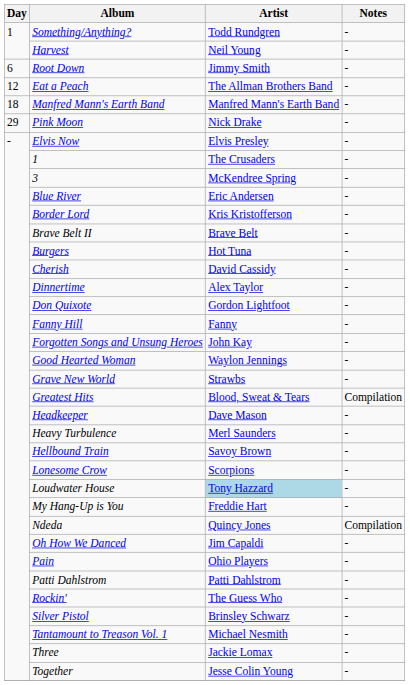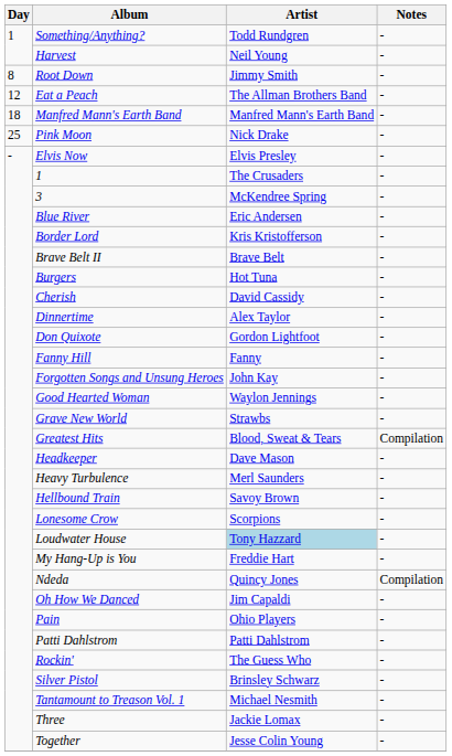 <table class="wikitable">
 <tr>
 <th>Day</th>
 <th>Album</th>
 <th>Artist</th>
 <th>Notes</th>
 </tr>
 <tr>
 <td rowspan="2" valign="top">1</td>
 <td><em><a href='#'>Something/Anything?</a></em></td>
 <td><a href='#'>Todd Rundgren</a></td>
 <td>-</td>
 </tr>
 <tr>
 <td><em><a href='#'>Harvest</a></em></td>
 <td><a href='#'>Neil Young</a></td>
 <td>-</td>
 </tr>
 <tr>
-<td rowspan="1" valign="top">6</td>
+<td rowspan="1" valign="top">8</td>
 <td><em><a href='#'>Root Down</a></em></td>
 <td><a href='#'>Jimmy Smith</a></td>
 <td>-</td>
 </tr>
 <tr>
 <td rowspan="1" valign="top">12</td>
 <td><em><a href='#'>Eat a Peach</a></em></td>
 <td><a href='#'>The Allman Brothers Band</a></td>
 <td>-</td>
 </tr>
 <tr>
 <td rowspan="1" valign="top">18</td>
 <td><em><a href='#'>Manfred Mann's Earth Band</a></em></td>
 <td><a href='#'>Manfred Mann's Earth Band</a></td>
 <td>-</td>
 </tr>
 <tr>
-<td rowspan="1" valign="top">29</td>
+<td rowspan="1" valign="top">25</td>
 <td><em><a href='#'>Pink Moon</a></em></td>
 <td><a href='#'>Nick Drake</a></td>
 <td>-</td>
 </tr>
 <tr>
 <td rowspan="30" valign="top">-</td>
 <td><em><a href='#'>Elvis Now</a></em></td>
 <td><a href='#'>Elvis Presley</a></td>
 <td>-</td>
 </tr>
 <tr>
 <td><em>1</em></td>
 <td><a href='#'>The Crusaders</a></td>
 <td>-</td>
 </tr>
 <tr>
 <td><em>3</em></td>
 <td><a href='#'>McKendree Spring</a></td>
 <td>-</td>
 </tr>
 <tr>
 <td><em><a href='#'>Blue River</a></em></td>
 <td><a href='#'>Eric Andersen</a></td>
 <td>-</td>
 </tr>
 <tr>
 <td><em><a href='#'>Border Lord</a></em></td>
 <td><a href='#'>Kris Kristofferson</a></td>
 <td>-</td>
 </tr>
 <tr>
 <td><em>Brave Belt II</em></td>
 <td><a href='#'>Brave Belt</a></td>
 <td>-</td>
 </tr>
 <tr>
 <td><em><a href='#'>Burgers</a></em></td>
 <td><a href='#'>Hot Tuna</a></td>
 <td>-</td>
 </tr>
 <tr>
 <td><em><a href='#'>Cherish</a></em></td>
 <td><a href='#'>David Cassidy</a></td>
 <td>-</td>
 </tr>
 <tr>
 <td><em><a href='#'>Dinnertime</a></em></td>
 <td><a href='#'>Alex Taylor</a></td>
 <td>-</td>
 </tr>
 <tr>
 <td><em><a href='#'>Don Quixote</a></em></td>
 <td><a href='#'>Gordon Lightfoot</a></td>
 <td>-</td>
 </tr>
 <tr>
 <td><em><a href='#'>Fanny Hill</a></em></td>
 <td><a href='#'>Fanny</a></td>
 <td>-</td>
 </tr>
 <tr>
 <td><em><a href='#'>Forgotten Songs and Unsung Heroes</a></em></td>
 <td><a href='#'>John Kay</a></td>
 <td>-</td>
 </tr>
 <tr>
 <td><em><a href='#'>Good Hearted Woman</a></em></td>
 <td><a href='#'>Waylon Jennings</a></td>
 <td>-</td>
 </tr>
 <tr>
 <td><em><a href='#'>Grave New World</a></em></td>
 <td><a href='#'>Strawbs</a></td>
 <td>-</td>
 </tr>
 <tr>
 <td><em><a href='#'>Greatest Hits</a></em></td>
 <td><a href='#'>Blood, Sweat & Tears</a></td>
 <td>Compilation</td>
 </tr>
 <tr>
 <td><em><a href='#'>Headkeeper</a></em></td>
 <td><a href='#'>Dave Mason</a></td>
 <td>-</td>
 </tr>
 <tr>
 <td><em>Heavy Turbulence</em></td>
 <td><a href='#'>Merl Saunders</a></td>
 <td>-</td>
 </tr>
 <tr>
 <td><em><a href='#'>Hellbound Train</a></em></td>
 <td><a href='#'>Savoy Brown</a></td>
 <td>-</td>
 </tr>
 <tr>
 <td><em><a href='#'>Lonesome Crow</a></em></td>
 <td><a href='#'>Scorpions</a></td>
 <td>-</td>
 </tr>
 <tr>
 <td><em>Loudwater House</em></td>
 <td style="background: lightblue;"><a href='#'>Tony Hazzard</a></td>
 <td>-</td>
 </tr>
 <tr>
 <td><em>My Hang-Up is You</em></td>
 <td><a href='#'>Freddie Hart</a></td>
 <td>-</td>
 </tr>
 <tr>
 <td><em>Ndeda</em></td>
 <td><a href='#'>Quincy Jones</a></td>
 <td>Compilation</td>
 </tr>
 <tr>
 <td><em><a href='#'>Oh How We Danced</a></em></td>
 <td><a href='#'>Jim Capaldi</a></td>
 <td>-</td>
 </tr>
 <tr>
 <td><em><a href='#'>Pain</a></em></td>
 <td><a href='#'>Ohio Players</a></td>
 <td>-</td>
 </tr>
 <tr>
 <td><em>Patti Dahlstrom</em></td>
 <td><a href='#'>Patti Dahlstrom</a></td>
 <td>-</td>
 </tr>
 <tr>
 <td><em><a href='#'>Rockin'</a></em></td>
 <td><a href='#'>The Guess Who</a></td>
 <td>-</td>
 </tr>
 <tr>
 <td><em><a href='#'>Silver Pistol</a></em></td>
 <td><a href='#'>Brinsley Schwarz</a></td>
 <td>-</td>
 </tr>
 <tr>
 <td><em><a href='#'>Tantamount to Treason Vol. 1</a></em></td>
 <td><a href='#'>Michael Nesmith</a></td>
 <td>-</td>
 </tr>
 <tr>
 <td><em>Three</em></td>
 <td><a href='#'>Jackie Lomax</a></td>
 <td>-</td>
 </tr>
 <tr>
 <td><em>Together</em></td>
 <td><a href='#'>Jesse Colin Young</a></td>
 <td>-</td>
 </tr>
 <tr>
 </tr>
 </table>
